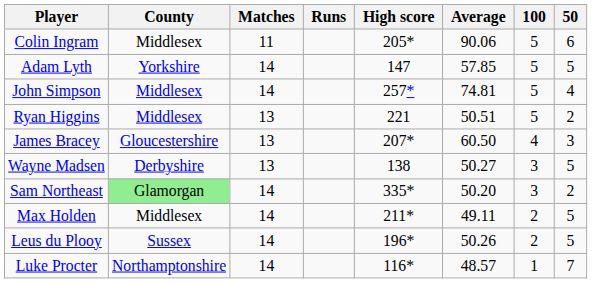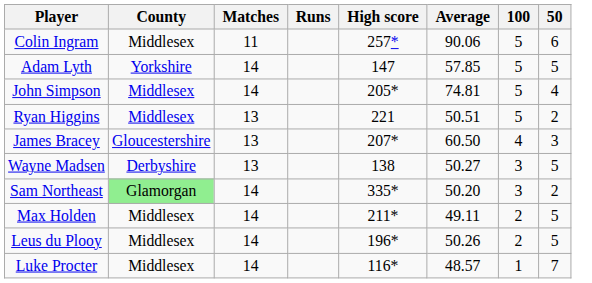 <table style="text-align: center;" class="wikitable">
 <tr>
 <th scope="col" style="padding-left: 0.5em; padding-right: 0.5em;">Player</th>
 <th scope="col" style="padding-left: 0.5em; padding-right: 0.5em;">County</th>
 <th scope="col" style="padding-left: 0.5em; padding-right: 0.5em;">Matches</th>
 <th scope="col" style="padding-left: 0.5em; padding-right: 0.5em;">Runs</th>
 <th scope="col" style="padding-left: 0.5em; padding-right: 0.5em;">High score</th>
 <th scope="col" style="padding-left: 0.5em; padding-right: 0.5em;">Average</th>
 <th scope="col" style="padding-left: 0.5em; padding-right: 0.5em;">100</th>
 <th scope="col" style="padding-left: 0.5em; padding-right: 0.5em;">50</th>
 </tr>
 <tr>
 <td><a href='#'>Colin Ingram</a></td>
 <td>Middlesex</td>
 <td>11</td>
 <td></td>
-<td>205*</td>
+<td>257<a href='#'>*</a></td>
 <td>90.06</td>
 <td>5</td>
 <td>6</td>
 </tr>
 <tr>
 <td><a href='#'>Adam Lyth</a></td>
 <td><a href='#'>Yorkshire</a></td>
 <td>14</td>
 <td></td>
 <td>147</td>
 <td>57.85</td>
 <td>5</td>
 <td>5</td>
 </tr>
 <tr>
 <td><a href='#'>John Simpson</a></td>
 <td><a href='#'>Middlesex</a></td>
 <td>14</td>
 <td></td>
-<td>257<a href='#'>*</a></td>
+<td>205*</td>
 <td>74.81</td>
 <td>5</td>
 <td>4</td>
 </tr>
 <tr>
 <td><a href='#'>Ryan Higgins</a></td>
 <td><a href='#'>Middlesex</a></td>
 <td>13</td>
 <td></td>
 <td>221</td>
 <td>50.51</td>
 <td>5</td>
 <td>2</td>
 </tr>
 <tr>
 <td><a href='#'>James Bracey</a></td>
 <td><a href='#'>Gloucestershire</a></td>
 <td>13</td>
 <td></td>
 <td>207*</td>
 <td>60.50</td>
 <td>4</td>
 <td>3</td>
 </tr>
 <tr>
 <td><a href='#'>Wayne Madsen</a></td>
 <td><a href='#'>Derbyshire</a></td>
 <td>13</td>
 <td></td>
 <td>138</td>
 <td>50.27</td>
 <td>3</td>
 <td>5</td>
 </tr>
 <tr>
 <td><a href='#'>Sam Northeast</a></td>
 <td style="background: lightgreen;">Glamorgan</td>
 <td>14</td>
 <td></td>
 <td>335*</td>
 <td>50.20</td>
 <td>3</td>
 <td>2</td>
 </tr>
 <tr>
 <td><a href='#'>Max Holden</a></td>
 <td>Middlesex</td>
 <td>14</td>
 <td></td>
 <td>211*</td>
 <td>49.11</td>
 <td>2</td>
 <td>5</td>
 </tr>
 <tr>
 <td><a href='#'>Leus du Plooy</a></td>
-<td><a href='#'>Sussex</a></td>
+<td>Middlesex</td>
 <td>14</td>
 <td></td>
 <td>196*</td>
 <td>50.26</td>
 <td>2</td>
 <td>5</td>
 </tr>
 <tr>
 <td><a href='#'>Luke Procter</a></td>
-<td><a href='#'>Northamptonshire</a></td>
+<td>Middlesex</td>
 <td>14</td>
 <td></td>
 <td>116*</td>
 <td>48.57</td>
 <td>1</td>
 <td>7</td>
 </tr>
 </table>
